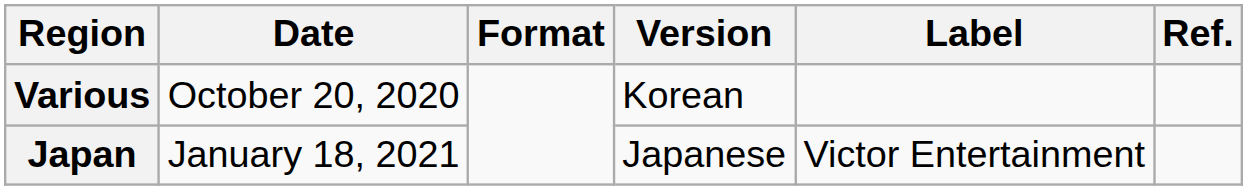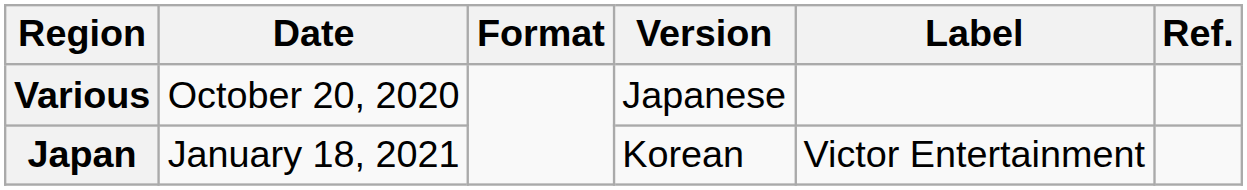 <table class="wikitable plainrowheaders">
 <tr>
 <th>Region</th>
 <th>Date</th>
 <th>Format</th>
 <th>Version</th>
 <th>Label</th>
 <th>Ref.</th>
 </tr>
 <tr>
 <th scope="row">Various</th>
 <td>October 20, 2020</td>
 <td rowspan="2"></td>
-<td>Korean</td>
+<td>Japanese</td>
 <td></td>
 <td></td>
 </tr>
 <tr>
 <th scope="row">Japan</th>
 <td>January 18, 2021</td>
-<td>Japanese</td>
+<td>Korean</td>
 <td>Victor Entertainment</td>
 <td></td>
 </tr>
 </table>
